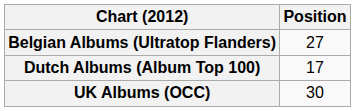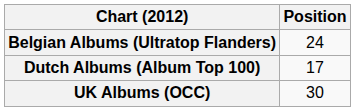 <table class="wikitable sortable plainrowheaders" style="text-align:center">
 <tr>
 <th scope="col">Chart (2012)</th>
 <th scope="col">Position</th>
 </tr>
 <tr>
 <th scope="row">Belgian Albums (Ultratop Flanders)</th>
-<td>27</td>
+<td>24</td>
 </tr>
 <tr>
 <th scope="row">Dutch Albums (Album Top 100)</th>
 <td>17</td>
 </tr>
 <tr>
 <th scope="row">UK Albums (OCC)</th>
 <td>30</td>
 </tr>
 </table>
